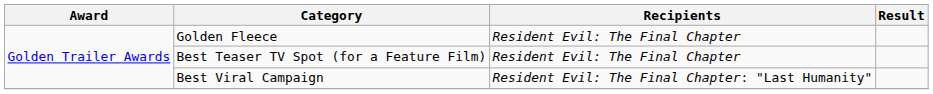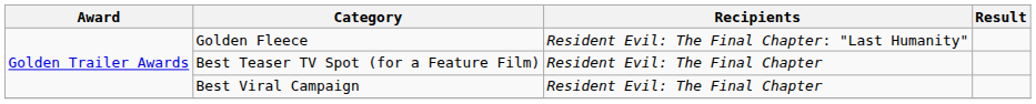 <table class="wikitable">
 <tr>
 </tr>
 <tr>
 <th>Award</th>
 <th>Category</th>
 <th>Recipients</th>
 <th>Result</th>
 </tr>
 <tr>
 <td rowspan="3"><a href='#'>Golden Trailer Awards</a></td>
 <td>Golden Fleece</td>
-<td><em>Resident Evil: The Final Chapter</em></td>
+<td><em>Resident Evil: The Final Chapter</em>: "Last Humanity"</td>
 <td></td>
 </tr>
 <tr>
 <td>Best Teaser TV Spot (for a Feature Film)</td>
 <td><em>Resident Evil: The Final Chapter</em></td>
 <td></td>
 </tr>
 <tr>
 <td>Best Viral Campaign</td>
-<td><em>Resident Evil: The Final Chapter</em>: "Last Humanity"</td>
+<td><em>Resident Evil: The Final Chapter</em></td>
 <td></td>
 </tr>
 <tr>
 </tr>
 </table>
